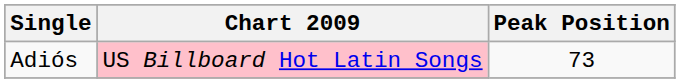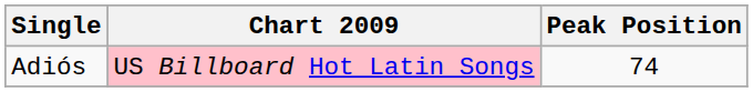 <table class="wikitable sortable">
 <tr>
 <th align="center">Single</th>
 <th align="center">Chart 2009</th>
 <th align="center">Peak Position</th>
 </tr>
 <tr>
 <td align="left">Adiós</td>
 <td align="left" style="background: pink;">US <em>Billboard</em> <a href='#'>Hot Latin Songs</a></td>
-<td align="center">73</td>
+<td align="center">74</td>
 </tr>
 </table>
